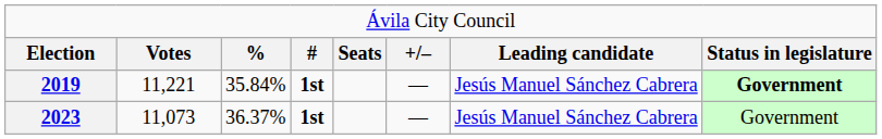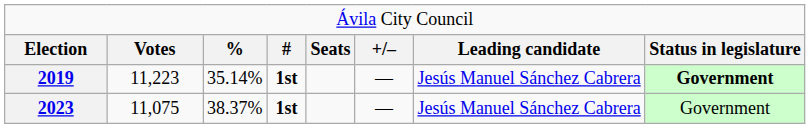 <table class="wikitable" style="font-size:90%; text-align:center;">
 <tr>
 <td colspan="8" align="center"><a href='#'>Ávila</a> City Council</td>
 </tr>
 <tr>
 <th width="75">Election</th>
 <th width="70">Votes</th>
 <th width="35">%</th>
 <th width="25">#</th>
 <th>Seats</th>
 <th width="40">+/–</th>
 <th>Leading candidate</th>
 <th>Status in legislature</th>
 </tr>
 <tr>
 <th><a href='#'>2019</a></th>
-<td>11,221</td>
-<td>35.84%</td>
+<td>11,223</td>
+<td>35.14%</td>
 <td><strong>1st</strong></td>
 <td></td>
 <td>—</td>
 <td><a href='#'>Jesús Manuel Sánchez Cabrera</a></td>
 <td style="background:#cfc;"><strong>Government</strong></td>
 </tr>
 <tr>
 <th><a href='#'>2023</a></th>
-<td>11,073</td>
-<td>36.37%</td>
+<td>11,075</td>
+<td>38.37%</td>
 <td><strong>1st</strong></td>
 <td></td>
 <td>—</td>
 <td><a href='#'>Jesús Manuel Sánchez Cabrera</a></td>
 <td style="background:#cfc;">Government</td>
 </tr>
 </table>
